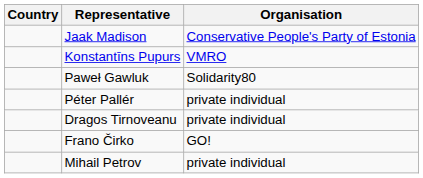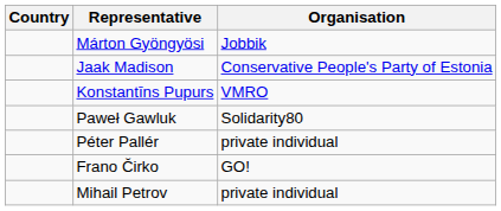 <table class="wikitable">
 <tr>
 <th>Country</th>
 <th>Representative</th>
 <th>Organisation</th>
+</tr>
+<tr>
+<td></td>
+<td><a href='#'>Márton Gyöngyösi</a></td>
+<td><a href='#'>Jobbik</a></td>
 </tr>
 <tr>
 <td></td>
 <td><a href='#'>Jaak Madison</a></td>
 <td><a href='#'>Conservative People's Party of Estonia</a></td>
 </tr>
 <tr>
 <td></td>
 <td><a href='#'>Konstantīns Pupurs</a></td>
 <td><a href='#'>VMRO</a></td>
 </tr>
 <tr>
 <td></td>
 <td>Paweł Gawluk</td>
 <td>Solidarity80</td>
 </tr>
 <tr>
 <td></td>
 <td>Péter Pallér</td>
 <td>private individual</td>
 </tr>
 <tr>
 <td></td>
-<td>Dragos Tirnoveanu</td>
-<td>private individual</td>
-</tr>
-<tr>
-<td></td>
 <td>Frano Čirko</td>
 <td>GO!</td>
 </tr>
 <tr>
 <td></td>
 <td>Mihail Petrov</td>
 <td>private individual</td>
 </tr>
 </table>
